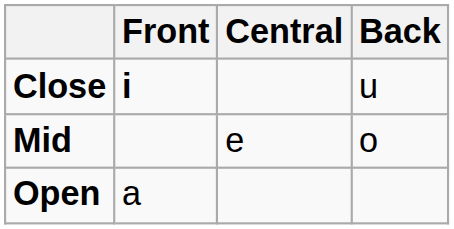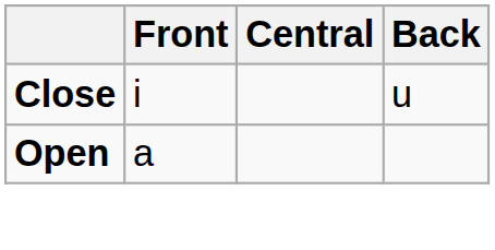 <table class="wikitable">
 <tr>
 <th></th>
 <th>Front</th>
 <th>Central</th>
 <th>Back</th>
 </tr>
 <tr>
 <td><strong>Close</strong></td>
-<td><strong>i</strong></td>
+<td>i</td>
 <td></td>
 <td>u</td>
-</tr>
-<tr>
-<td><strong>Mid</strong></td>
-<td></td>
-<td>e</td>
-<td>o</td>
 </tr>
 <tr>
 <td><strong>Open</strong></td>
 <td>a</td>
 <td></td>
 <td></td>
 </tr>
 </table>
